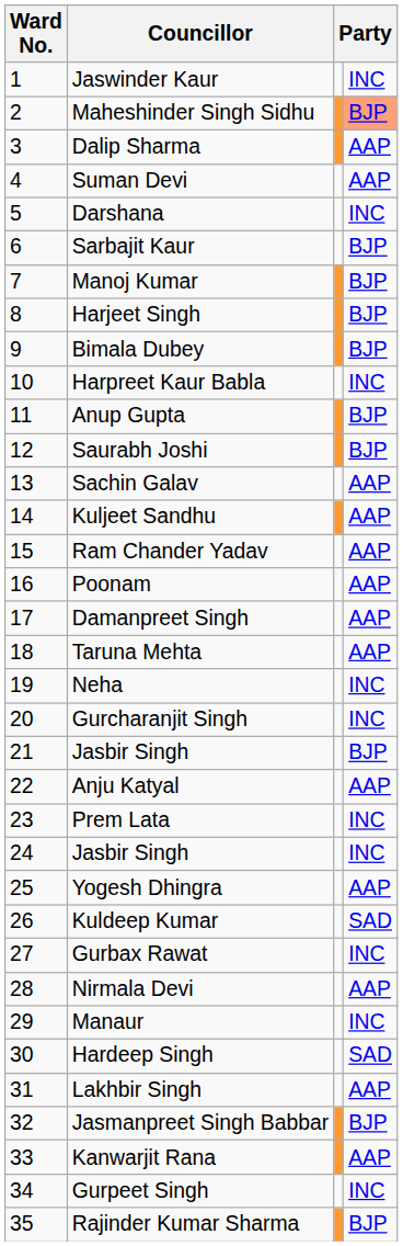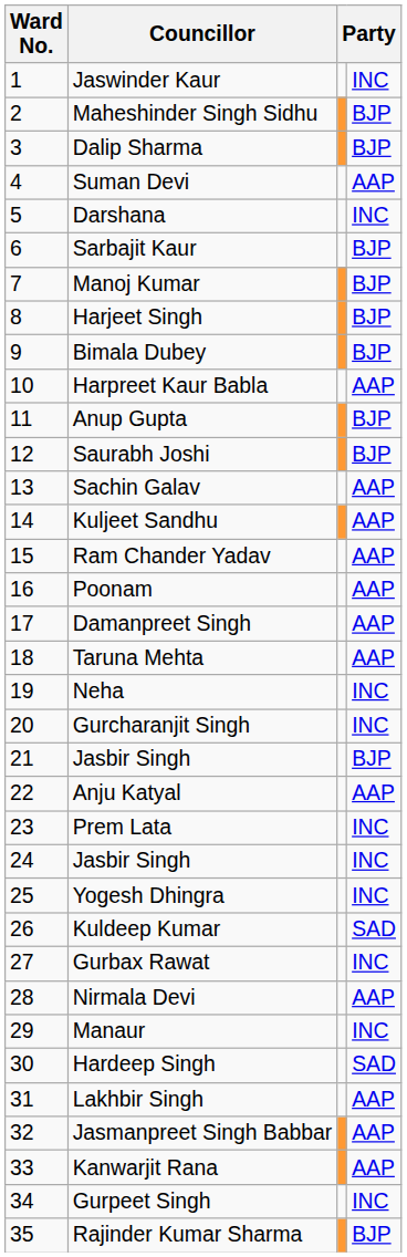 <table class="wikitable sortable">
 <tr>
 <th>Ward<br>No.</th>
 <th>Councillor</th>
 <th colspan="2">Party</th>
 </tr>
 <tr>
 <td>1</td>
 <td>Jaswinder Kaur</td>
 <td></td>
 <td><a href='#'>INC</a></td>
 </tr>
 <tr>
 <td>2</td>
 <td>Maheshinder Singh Sidhu</td>
 <td bgcolor=#FF9933></td>
-<td style="background: lightsalmon;"><a href='#'>BJP</a></td>
+<td><a href='#'>BJP</a></td>
 </tr>
 <tr>
 <td>3</td>
 <td>Dalip Sharma</td>
 <td bgcolor=#FF9933></td>
-<td><a href='#'>AAP</a></td>
+<td><a href='#'>BJP</a></td>
 </tr>
 <tr>
 <td>4</td>
 <td>Suman Devi</td>
 <td></td>
 <td><a href='#'>AAP</a></td>
 </tr>
 <tr>
 <td>5</td>
 <td>Darshana</td>
 <td></td>
 <td><a href='#'>INC</a></td>
 </tr>
 <tr>
 <td>6</td>
 <td>Sarbajit Kaur</td>
 <td></td>
 <td><a href='#'>BJP</a></td>
 </tr>
 <tr>
 <td>7</td>
 <td>Manoj Kumar</td>
 <td bgcolor=#FF9933></td>
 <td><a href='#'>BJP</a></td>
 </tr>
 <tr>
 <td>8</td>
 <td>Harjeet Singh</td>
 <td bgcolor=#FF9933></td>
 <td><a href='#'>BJP</a></td>
 </tr>
 <tr>
 <td>9</td>
 <td>Bimala Dubey</td>
 <td bgcolor=#FF9933></td>
 <td><a href='#'>BJP</a></td>
 </tr>
 <tr>
 <td>10</td>
 <td>Harpreet Kaur Babla</td>
 <td></td>
-<td><a href='#'>INC</a></td>
+<td><a href='#'>AAP</a></td>
 </tr>
 <tr>
 <td>11</td>
 <td>Anup Gupta</td>
 <td bgcolor=#FF9933></td>
 <td><a href='#'>BJP</a></td>
 </tr>
 <tr>
 <td>12</td>
 <td>Saurabh Joshi</td>
 <td bgcolor=#FF9933></td>
 <td><a href='#'>BJP</a></td>
 </tr>
 <tr>
 <td>13</td>
 <td>Sachin Galav</td>
 <td></td>
 <td><a href='#'>AAP</a></td>
 </tr>
 <tr>
 <td>14</td>
 <td>Kuljeet Sandhu</td>
 <td bgcolor=#FF9933></td>
 <td><a href='#'>AAP</a></td>
 </tr>
 <tr>
 <td>15</td>
 <td>Ram Chander Yadav</td>
 <td></td>
 <td><a href='#'>AAP</a></td>
 </tr>
 <tr>
 <td>16</td>
 <td>Poonam</td>
 <td></td>
 <td><a href='#'>AAP</a></td>
 </tr>
 <tr>
 <td>17</td>
 <td>Damanpreet Singh</td>
 <td></td>
 <td><a href='#'>AAP</a></td>
 </tr>
 <tr>
 <td>18</td>
 <td>Taruna Mehta</td>
 <td></td>
 <td><a href='#'>AAP</a></td>
 </tr>
 <tr>
 <td>19</td>
 <td>Neha</td>
 <td></td>
 <td><a href='#'>INC</a></td>
 </tr>
 <tr>
 <td>20</td>
 <td>Gurcharanjit Singh</td>
 <td></td>
 <td><a href='#'>INC</a></td>
 </tr>
 <tr>
 <td>21</td>
 <td>Jasbir Singh</td>
 <td></td>
 <td><a href='#'>BJP</a></td>
 </tr>
 <tr>
 <td>22</td>
 <td>Anju Katyal</td>
 <td></td>
 <td><a href='#'>AAP</a></td>
 </tr>
 <tr>
 <td>23</td>
 <td>Prem Lata</td>
 <td></td>
 <td><a href='#'>INC</a></td>
 </tr>
 <tr>
 <td>24</td>
 <td>Jasbir Singh</td>
 <td></td>
 <td><a href='#'>INC</a></td>
 </tr>
 <tr>
 <td>25</td>
 <td>Yogesh Dhingra</td>
 <td></td>
-<td><a href='#'>AAP</a></td>
+<td><a href='#'>INC</a></td>
 </tr>
 <tr>
 <td>26</td>
 <td>Kuldeep Kumar</td>
 <td></td>
 <td><a href='#'>SAD</a></td>
 </tr>
 <tr>
 <td>27</td>
 <td>Gurbax Rawat</td>
 <td></td>
 <td><a href='#'>INC</a></td>
 </tr>
 <tr>
 <td>28</td>
 <td>Nirmala Devi</td>
 <td></td>
 <td><a href='#'>AAP</a></td>
 </tr>
 <tr>
 <td>29</td>
 <td>Manaur</td>
 <td></td>
 <td><a href='#'>INC</a></td>
 </tr>
 <tr>
 <td>30</td>
 <td>Hardeep Singh</td>
 <td></td>
 <td><a href='#'>SAD</a></td>
 </tr>
 <tr>
 <td>31</td>
 <td>Lakhbir Singh</td>
 <td></td>
 <td><a href='#'>AAP</a></td>
 </tr>
 <tr>
 <td>32</td>
 <td>Jasmanpreet Singh Babbar</td>
 <td bgcolor=#FF9933></td>
-<td><a href='#'>BJP</a></td>
+<td><a href='#'>AAP</a></td>
 </tr>
 <tr>
 <td>33</td>
 <td>Kanwarjit Rana</td>
 <td bgcolor=#FF9933></td>
 <td><a href='#'>AAP</a></td>
 </tr>
 <tr>
 <td>34</td>
 <td>Gurpeet Singh</td>
 <td></td>
 <td><a href='#'>INC</a></td>
 </tr>
 <tr>
 <td>35</td>
 <td>Rajinder Kumar Sharma</td>
 <td bgcolor=#FF9933></td>
 <td><a href='#'>BJP</a></td>
 </tr>
 </table>
